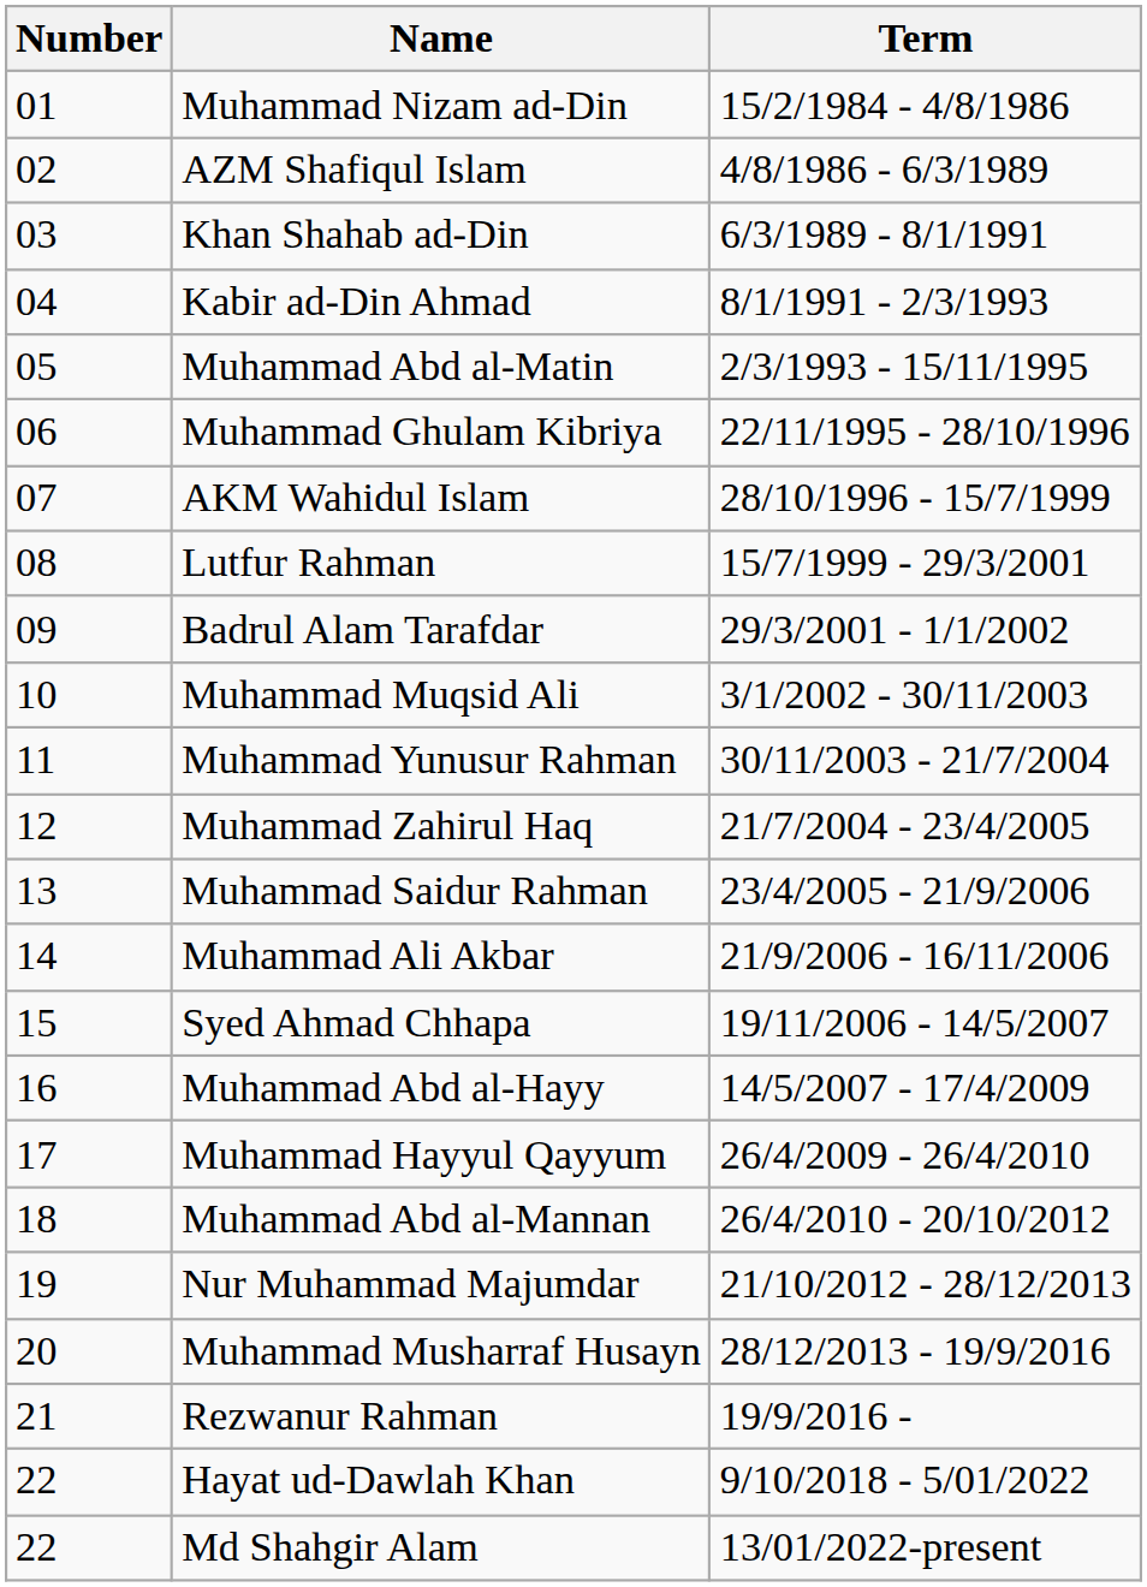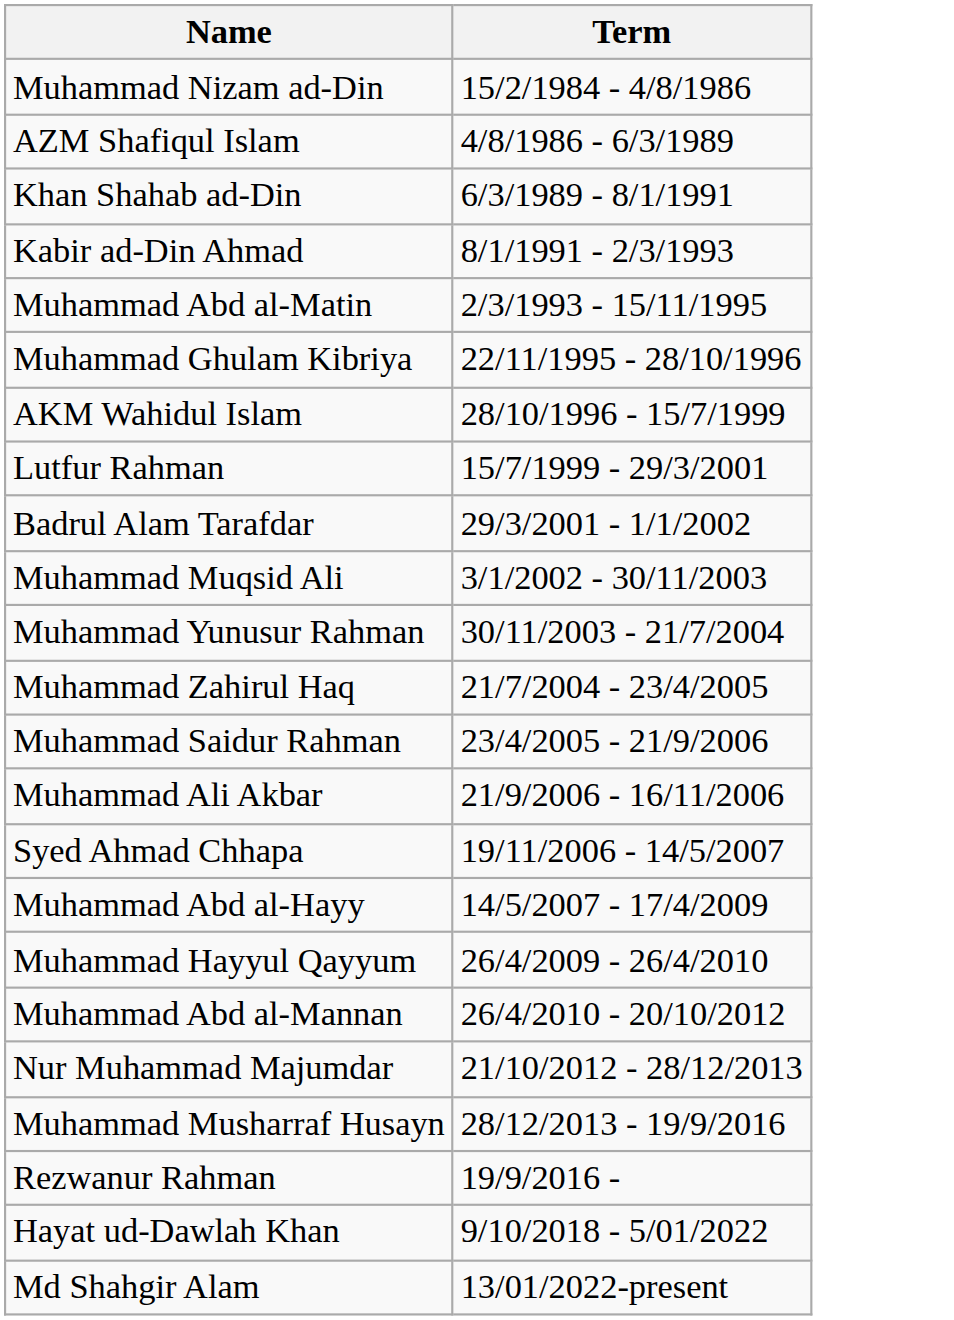 <table class="wikitable">
 <tr>
-<th>Number</th>
 <th>Name</th>
 <th>Term</th>
 </tr>
 <tr>
-<td>01</td>
 <td>Muhammad Nizam ad-Din</td>
 <td>15/2/1984 - 4/8/1986</td>
 </tr>
 <tr>
-<td>02</td>
 <td>AZM Shafiqul Islam</td>
 <td>4/8/1986 - 6/3/1989</td>
 </tr>
 <tr>
-<td>03</td>
 <td>Khan Shahab ad-Din</td>
 <td>6/3/1989 - 8/1/1991</td>
 </tr>
 <tr>
-<td>04</td>
 <td>Kabir ad-Din Ahmad</td>
 <td>8/1/1991 - 2/3/1993</td>
 </tr>
 <tr>
-<td>05</td>
 <td>Muhammad Abd al-Matin</td>
 <td>2/3/1993 - 15/11/1995</td>
 </tr>
 <tr>
-<td>06</td>
 <td>Muhammad Ghulam Kibriya</td>
 <td>22/11/1995 - 28/10/1996</td>
 </tr>
 <tr>
-<td>07</td>
 <td>AKM Wahidul Islam</td>
 <td>28/10/1996 - 15/7/1999</td>
 </tr>
 <tr>
-<td>08</td>
 <td>Lutfur Rahman</td>
 <td>15/7/1999 - 29/3/2001</td>
 </tr>
 <tr>
-<td>09</td>
 <td>Badrul Alam Tarafdar</td>
 <td>29/3/2001 - 1/1/2002</td>
 </tr>
 <tr>
-<td>10</td>
 <td>Muhammad Muqsid Ali</td>
 <td>3/1/2002 - 30/11/2003</td>
 </tr>
 <tr>
-<td>11</td>
 <td>Muhammad Yunusur Rahman</td>
 <td>30/11/2003 - 21/7/2004</td>
 </tr>
 <tr>
-<td>12</td>
 <td>Muhammad Zahirul Haq</td>
 <td>21/7/2004 - 23/4/2005</td>
 </tr>
 <tr>
-<td>13</td>
 <td>Muhammad Saidur Rahman</td>
 <td>23/4/2005 - 21/9/2006</td>
 </tr>
 <tr>
-<td>14</td>
 <td>Muhammad Ali Akbar</td>
 <td>21/9/2006 - 16/11/2006</td>
 </tr>
 <tr>
-<td>15</td>
 <td>Syed Ahmad Chhapa</td>
 <td>19/11/2006 - 14/5/2007</td>
 </tr>
 <tr>
-<td>16</td>
 <td>Muhammad Abd al-Hayy</td>
 <td>14/5/2007 - 17/4/2009</td>
 </tr>
 <tr>
-<td>17</td>
 <td>Muhammad Hayyul Qayyum</td>
 <td>26/4/2009 - 26/4/2010</td>
 </tr>
 <tr>
-<td>18</td>
 <td>Muhammad Abd al-Mannan</td>
 <td>26/4/2010 - 20/10/2012</td>
 </tr>
 <tr>
-<td>19</td>
 <td>Nur Muhammad Majumdar</td>
 <td>21/10/2012 - 28/12/2013</td>
 </tr>
 <tr>
-<td>20</td>
 <td>Muhammad Musharraf Husayn</td>
 <td>28/12/2013 - 19/9/2016</td>
 </tr>
 <tr>
-<td>21</td>
 <td>Rezwanur Rahman</td>
 <td>19/9/2016 -</td>
 </tr>
 <tr>
-<td>22</td>
 <td>Hayat ud-Dawlah Khan</td>
 <td>9/10/2018 - 5/01/2022</td>
 </tr>
 <tr>
-<td>22</td>
 <td>Md Shahgir Alam</td>
 <td>13/01/2022-present</td>
 </tr>
 </table>
